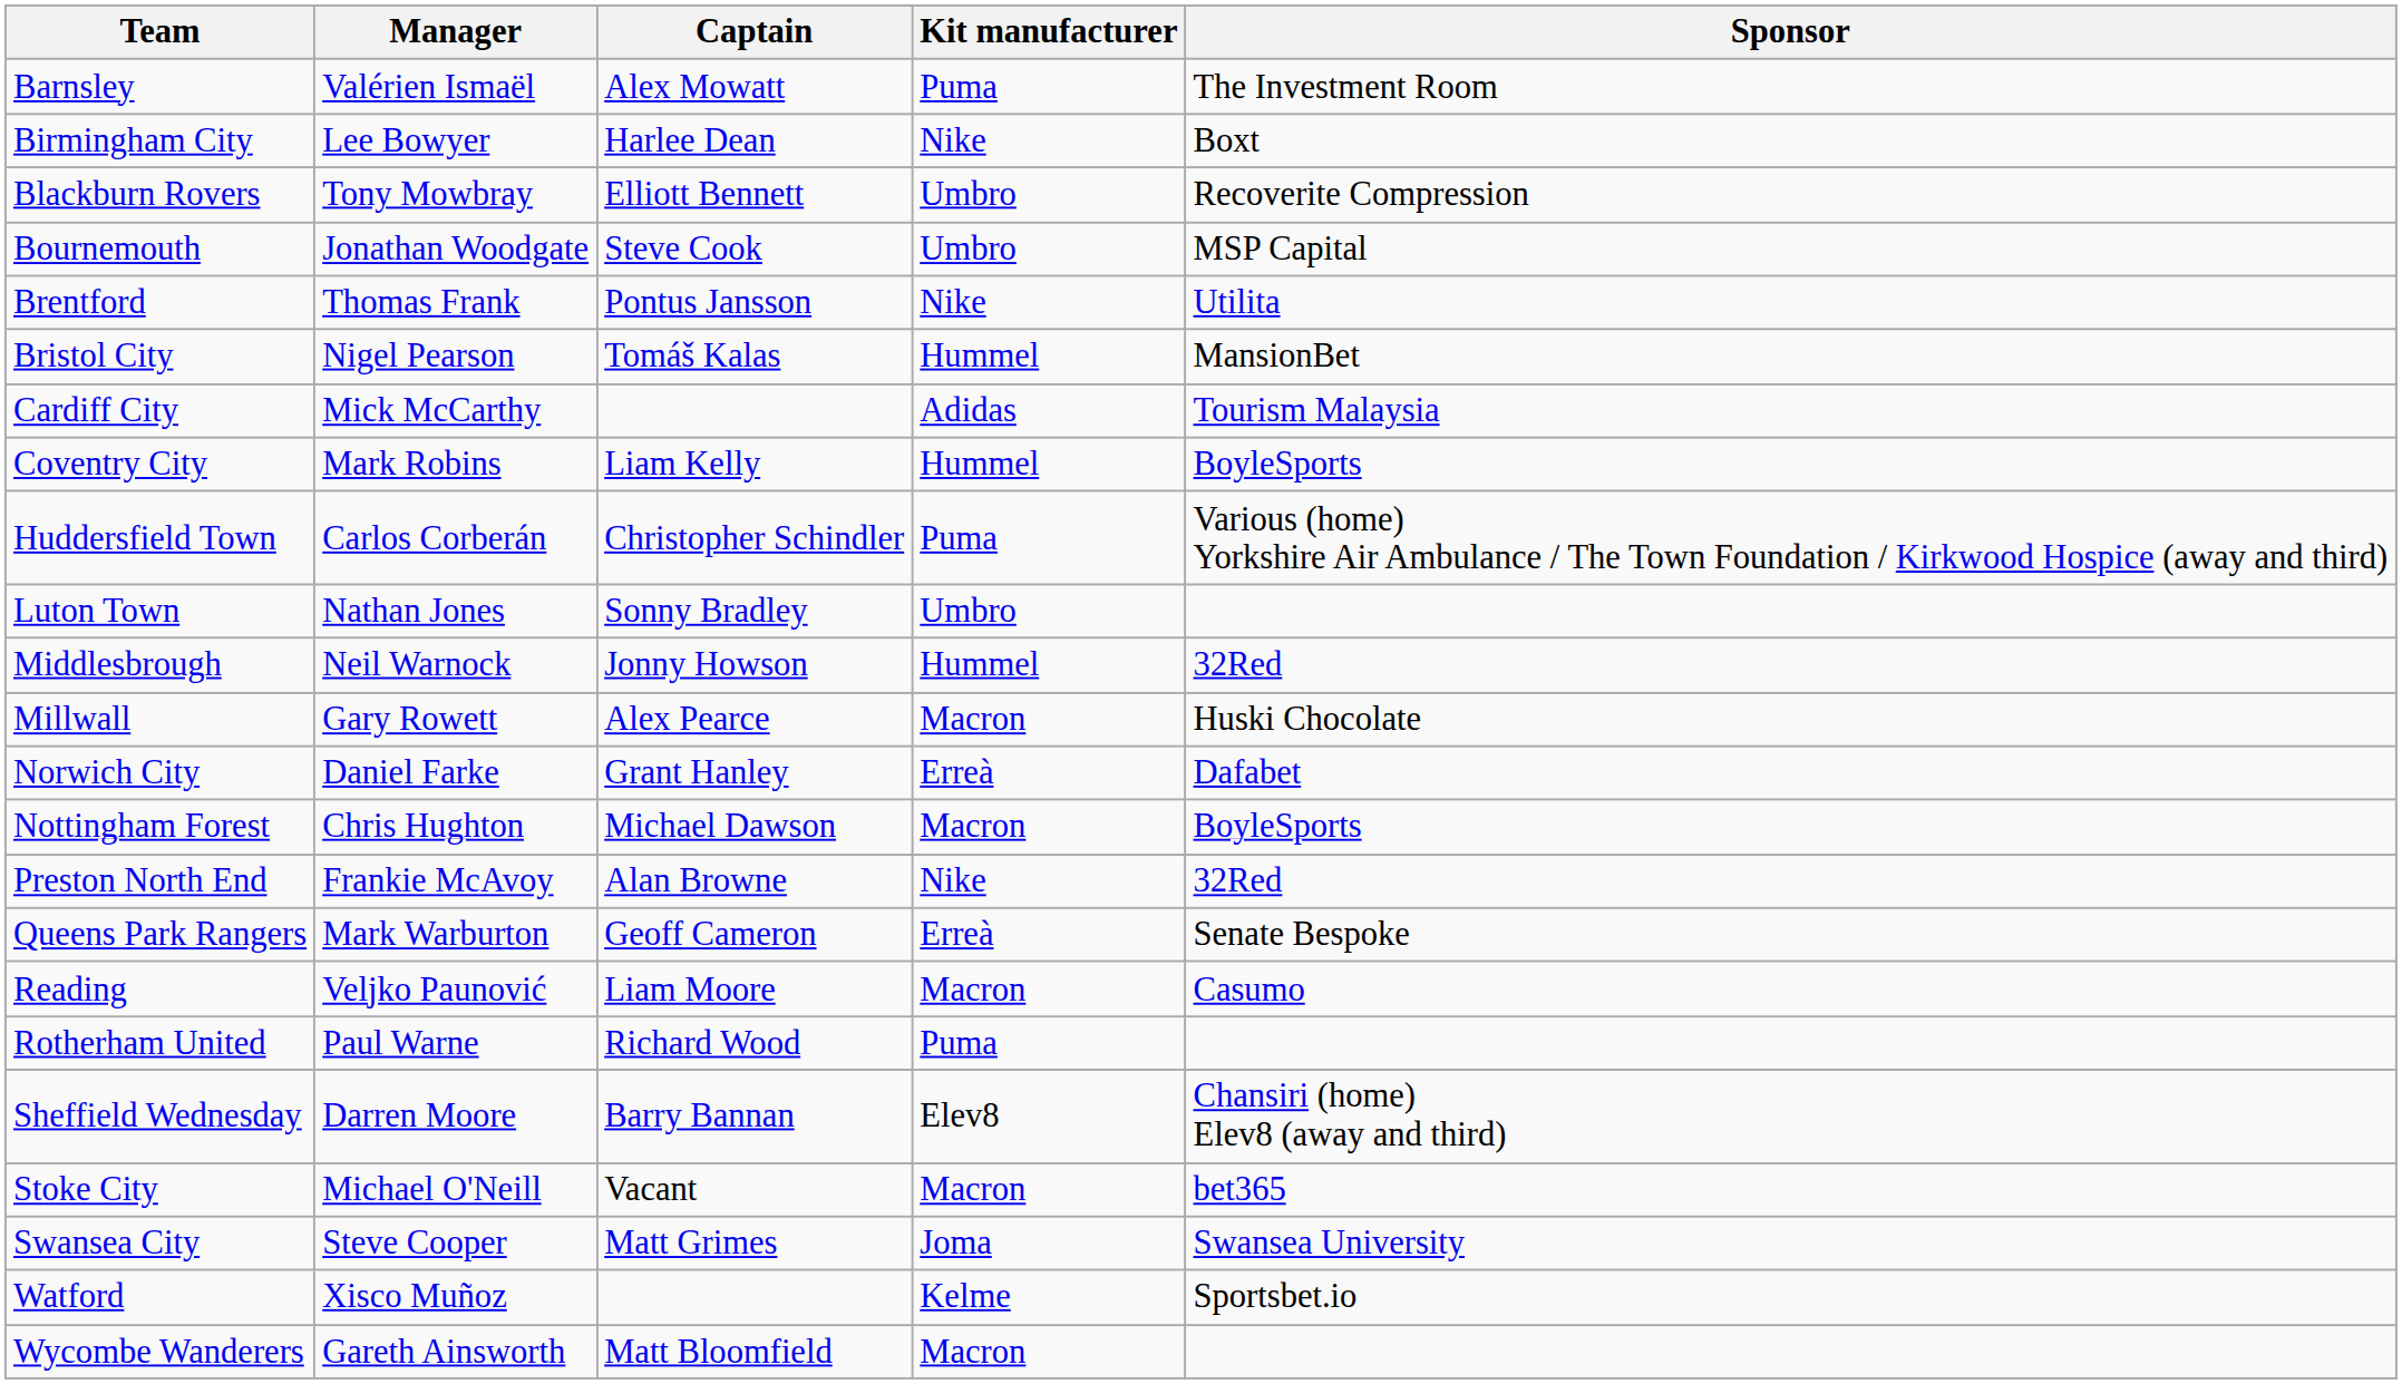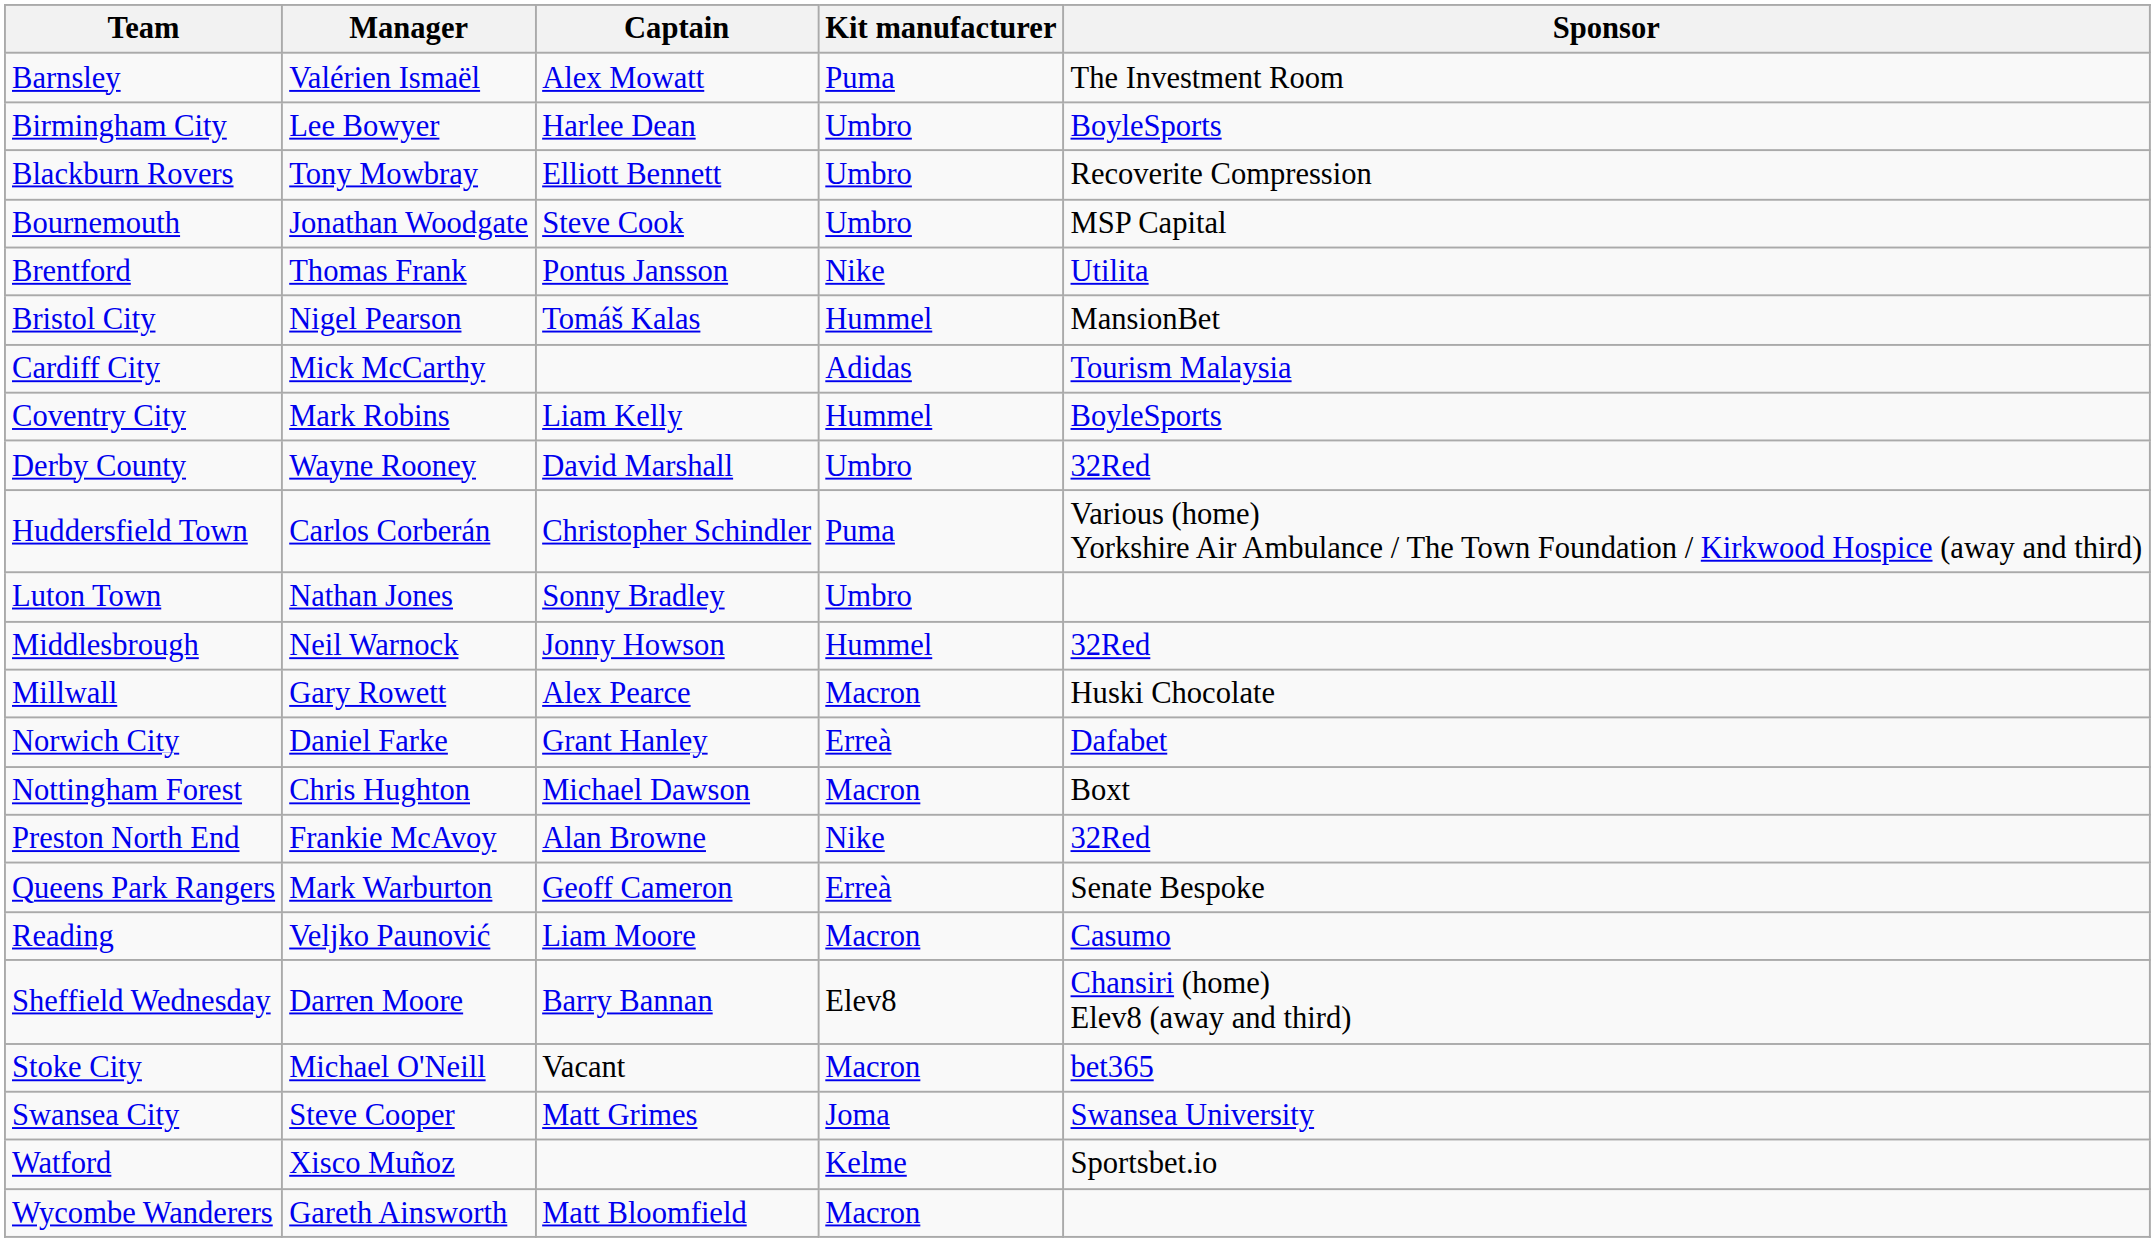 <table class="wikitable sortable" style="text-align: left;">
 <tr>
 <th>Team</th>
 <th>Manager</th>
 <th>Captain</th>
 <th>Kit manufacturer</th>
 <th>Sponsor</th>
 </tr>
 <tr>
 <td><a href='#'>Barnsley</a></td>
 <td> <a href='#'>Valérien Ismaël</a></td>
 <td> <a href='#'>Alex Mowatt</a></td>
 <td> <a href='#'>Puma</a></td>
 <td>The Investment Room</td>
 </tr>
 <tr>
 <td><a href='#'>Birmingham City</a></td>
 <td> <a href='#'>Lee Bowyer</a></td>
 <td> <a href='#'>Harlee Dean</a></td>
-<td> <a href='#'>Nike</a></td>
-<td>Boxt </td>
+<td> <a href='#'>Umbro</a></td>
+<td><a href='#'>BoyleSports</a></td>
 </tr>
 <tr>
 <td><a href='#'>Blackburn Rovers</a></td>
 <td> <a href='#'>Tony Mowbray</a></td>
 <td> <a href='#'>Elliott Bennett</a></td>
 <td> <a href='#'>Umbro</a></td>
 <td>Recoverite Compression</td>
 </tr>
 <tr>
 <td><a href='#'>Bournemouth</a></td>
 <td> <a href='#'>Jonathan Woodgate</a></td>
 <td> <a href='#'>Steve Cook</a></td>
 <td> <a href='#'>Umbro</a></td>
 <td>MSP Capital</td>
 </tr>
 <tr>
 <td><a href='#'>Brentford</a></td>
 <td> <a href='#'>Thomas Frank</a></td>
 <td> <a href='#'>Pontus Jansson</a></td>
 <td> <a href='#'>Nike</a></td>
 <td><a href='#'>Utilita</a></td>
 </tr>
 <tr>
 <td><a href='#'>Bristol City</a></td>
 <td> <a href='#'>Nigel Pearson</a></td>
 <td> <a href='#'>Tomáš Kalas</a></td>
 <td> <a href='#'>Hummel</a></td>
 <td>MansionBet</td>
 </tr>
 <tr>
 <td><a href='#'>Cardiff City</a></td>
 <td> <a href='#'>Mick McCarthy</a></td>
 <td> </td>
 <td> <a href='#'>Adidas</a></td>
 <td><a href='#'>Tourism Malaysia</a></td>
 </tr>
 <tr>
 <td><a href='#'>Coventry City</a></td>
 <td> <a href='#'>Mark Robins</a></td>
 <td> <a href='#'>Liam Kelly</a></td>
 <td> <a href='#'>Hummel</a></td>
 <td><a href='#'>BoyleSports</a></td>
 </tr>
 <tr>
+<td><a href='#'>Derby County</a></td>
+<td> <a href='#'>Wayne Rooney</a></td>
+<td> <a href='#'>David Marshall</a></td>
+<td> <a href='#'>Umbro</a></td>
+<td><a href='#'>32Red</a></td>
+</tr>
+<tr>
 <td><a href='#'>Huddersfield Town</a></td>
 <td> <a href='#'>Carlos Corberán</a></td>
 <td> <a href='#'>Christopher Schindler</a></td>
 <td> <a href='#'>Puma</a></td>
 <td>Various (home) <br> Yorkshire Air Ambulance / The Town Foundation / <a href='#'>Kirkwood Hospice</a> (away and third)</td>
 </tr>
 <tr>
 <td><a href='#'>Luton Town</a></td>
 <td> <a href='#'>Nathan Jones</a></td>
 <td> <a href='#'>Sonny Bradley</a></td>
 <td> <a href='#'>Umbro</a></td>
 <td></td>
 </tr>
 <tr>
 <td><a href='#'>Middlesbrough</a></td>
 <td> <a href='#'>Neil Warnock</a></td>
 <td> <a href='#'>Jonny Howson</a></td>
 <td> <a href='#'>Hummel</a></td>
 <td><a href='#'>32Red</a></td>
 </tr>
 <tr>
 <td><a href='#'>Millwall</a></td>
 <td> <a href='#'>Gary Rowett</a></td>
 <td> <a href='#'>Alex Pearce</a></td>
 <td> <a href='#'>Macron</a></td>
 <td>Huski Chocolate</td>
 </tr>
 <tr>
 <td><a href='#'>Norwich City</a></td>
 <td> <a href='#'>Daniel Farke</a></td>
 <td> <a href='#'>Grant Hanley</a></td>
 <td> <a href='#'>Erreà</a></td>
 <td><a href='#'>Dafabet</a></td>
 </tr>
 <tr>
 <td><a href='#'>Nottingham Forest</a></td>
 <td> <a href='#'>Chris Hughton</a></td>
 <td> <a href='#'>Michael Dawson</a></td>
 <td> <a href='#'>Macron</a></td>
-<td><a href='#'>BoyleSports</a></td>
+<td>Boxt </td>
 </tr>
 <tr>
 <td><a href='#'>Preston North End</a></td>
 <td> <a href='#'>Frankie McAvoy</a></td>
 <td> <a href='#'>Alan Browne</a></td>
 <td> <a href='#'>Nike</a></td>
 <td><a href='#'>32Red</a></td>
 </tr>
 <tr>
 <td><a href='#'>Queens Park Rangers</a></td>
 <td> <a href='#'>Mark Warburton</a></td>
 <td> <a href='#'>Geoff Cameron</a></td>
 <td> <a href='#'>Erreà</a></td>
 <td>Senate Bespoke </td>
 </tr>
 <tr>
 <td><a href='#'>Reading</a></td>
 <td> <a href='#'>Veljko Paunović</a></td>
 <td> <a href='#'>Liam Moore</a></td>
 <td> <a href='#'>Macron</a></td>
 <td><a href='#'>Casumo</a></td>
-</tr>
-<tr>
-<td><a href='#'>Rotherham United</a></td>
-<td> <a href='#'>Paul Warne</a></td>
-<td> <a href='#'>Richard Wood</a></td>
-<td> <a href='#'>Puma</a></td>
-<td></td>
 </tr>
 <tr>
 <td><a href='#'>Sheffield Wednesday</a></td>
 <td> <a href='#'>Darren Moore</a></td>
 <td> <a href='#'>Barry Bannan</a></td>
 <td> Elev8</td>
 <td><a href='#'>Chansiri</a> (home) <br> Elev8 (away and third)</td>
 </tr>
 <tr>
 <td><a href='#'>Stoke City</a></td>
 <td> <a href='#'>Michael O'Neill</a></td>
 <td>Vacant</td>
 <td> <a href='#'>Macron</a></td>
 <td><a href='#'>bet365</a></td>
 </tr>
 <tr>
 <td><a href='#'>Swansea City</a></td>
 <td> <a href='#'>Steve Cooper</a></td>
 <td> <a href='#'>Matt Grimes</a></td>
 <td> <a href='#'>Joma</a></td>
 <td><a href='#'>Swansea University</a></td>
 </tr>
 <tr>
 <td><a href='#'>Watford</a></td>
 <td> <a href='#'>Xisco Muñoz</a></td>
 <td> </td>
 <td> <a href='#'>Kelme</a></td>
 <td>Sportsbet.io</td>
 </tr>
 <tr>
 <td><a href='#'>Wycombe Wanderers</a></td>
 <td> <a href='#'>Gareth Ainsworth</a></td>
 <td> <a href='#'>Matt Bloomfield</a></td>
 <td> <a href='#'>Macron</a></td>
 <td></td>
 </tr>
 </table>
